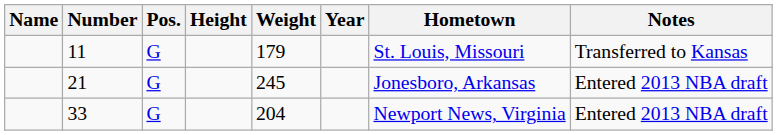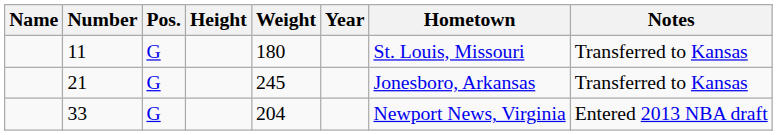 <table class="wikitable sortable" border="1">
 <tr>
 <th>Name</th>
 <th>Number</th>
 <th>Pos.</th>
 <th>Height</th>
 <th>Weight</th>
 <th>Year</th>
 <th>Hometown</th>
 <th class="unsortable">Notes</th>
 </tr>
 <tr>
 <td></td>
 <td>11</td>
 <td><a href='#'>G</a></td>
 <td></td>
-<td>179</td>
+<td>180</td>
 <td></td>
 <td><a href='#'>St. Louis, Missouri</a></td>
 <td>Transferred to <a href='#'>Kansas</a></td>
 </tr>
 <tr>
 <td></td>
 <td>21</td>
 <td><a href='#'>G</a></td>
 <td></td>
 <td>245</td>
 <td></td>
 <td><a href='#'>Jonesboro, Arkansas</a></td>
-<td>Entered <a href='#'>2013 NBA draft</a></td>
+<td>Transferred to <a href='#'>Kansas</a></td>
 </tr>
 <tr>
 <td></td>
 <td>33</td>
 <td><a href='#'>G</a></td>
 <td></td>
 <td>204</td>
 <td></td>
 <td><a href='#'>Newport News, Virginia</a></td>
 <td>Entered <a href='#'>2013 NBA draft</a></td>
 </tr>
 </table>
